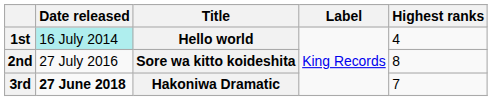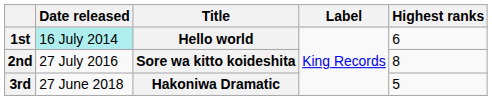 <table class="wikitable" style="font-size: small;">
 <tr>
 <th></th>
 <th>Date released</th>
 <th>Title</th>
 <th>Label</th>
 <th>Highest ranks</th>
 </tr>
 <tr>
 <th>1st</th>
 <td style="background: paleturquoise;">16 July 2014</td>
 <th>Hello world</th>
 <td rowspan="3"><a href='#'>King Records</a></td>
-<td>4</td>
+<td>6</td>
 </tr>
 <tr>
 <th>2nd</th>
 <td>27 July 2016</td>
 <th>Sore wa kitto koideshita</th>
 <td>8</td>
 </tr>
 <tr>
 <th>3rd</th>
-<td><strong>27 June 2018</strong></td>
+<td>27 June 2018</td>
 <th>Hakoniwa Dramatic</th>
-<td>7</td>
+<td>5</td>
 </tr>
 </table>
